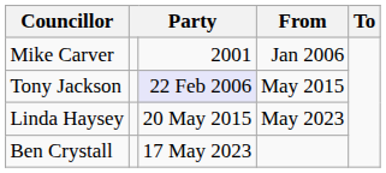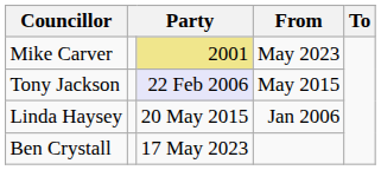 <table class=wikitable>
 <tr>
 <th>Councillor</th>
 <th colspan=2>Party</th>
 <th>From</th>
 <th>To</th>
 </tr>
 <tr>
 <td>Mike Carver</td>
 <td></td>
-<td align=right>2001</td>
-<td align=right>Jan 2006</td>
+<td align=right style="background: khaki;">2001</td>
+<td align=right>May 2023</td>
 </tr>
 <tr>
 <td>Tony Jackson</td>
 <td></td>
 <td align=right style="background: lavender;">22 Feb 2006</td>
 <td align=right>May 2015</td>
 </tr>
 <tr>
 <td>Linda Haysey</td>
 <td></td>
 <td align=right>20 May 2015</td>
-<td align=right>May 2023</td>
+<td align=right>Jan 2006</td>
 </tr>
 <tr>
 <td>Ben Crystall</td>
 <td></td>
 <td align=right>17 May 2023</td>
 <td align=right></td>
 </tr>
 </table>
